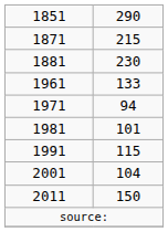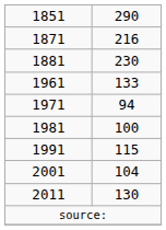 <table class="wikitable"  style="width:150px; text-align:center;">
 <tr>
 <td>1851</td>
 <td>290</td>
 </tr>
 <tr>
 <td>1871</td>
-<td>215</td>
+<td>216</td>
 </tr>
 <tr>
 <td>1881</td>
 <td>230</td>
 </tr>
 <tr>
 <td>1961</td>
 <td>133</td>
 </tr>
 <tr>
 <td>1971</td>
 <td>94</td>
 </tr>
 <tr>
 <td>1981</td>
-<td>101</td>
+<td>100</td>
 </tr>
 <tr>
 <td>1991</td>
 <td>115</td>
 </tr>
 <tr>
 <td>2001</td>
 <td>104</td>
 </tr>
 <tr>
 <td>2011</td>
-<td>150</td>
+<td>130</td>
 </tr>
 <tr>
 <td colspan="2" style="font-size:smaller; text-align:center;">source:</td>
 </tr>
 <tr>
 </tr>
 </table>
